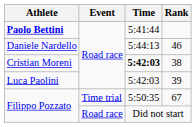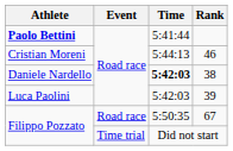 <table class=wikitable style="font-size:90%">
 <tr>
 <th>Athlete</th>
 <th>Event</th>
 <th>Time</th>
 <th>Rank</th>
 </tr>
 <tr align=center>
 <td align=left><strong><a href='#'>Paolo Bettini</a></strong></td>
 <td align=left rowspan=4><a href='#'>Road race</a></td>
 <td>5:41:44</td>
 <td></td>
 </tr>
 <tr align=center>
-<td align=left><a href='#'>Daniele Nardello</a></td>
+<td align=left><a href='#'>Cristian Moreni</a></td>
 <td>5:44:13</td>
 <td>46</td>
 </tr>
 <tr align=center>
-<td align=left><a href='#'>Cristian Moreni</a></td>
+<td align=left><a href='#'>Daniele Nardello</a></td>
 <td><strong>5:42:03</strong></td>
 <td>38</td>
 </tr>
 <tr align=center>
 <td align=left><a href='#'>Luca Paolini</a></td>
 <td>5:42:03</td>
 <td>39</td>
 </tr>
 <tr align=center>
 <td align=left rowspan=2><a href='#'>Filippo Pozzato</a></td>
-<td align=left><a href='#'>Time trial</a></td>
+<td align=left><a href='#'>Road race</a></td>
 <td>5:50:35</td>
 <td>67</td>
 </tr>
 <tr align=center>
-<td align=left><a href='#'>Road race</a></td>
+<td align=left><a href='#'>Time trial</a></td>
 <td colspan=2>Did not start</td>
 </tr>
 </table>
